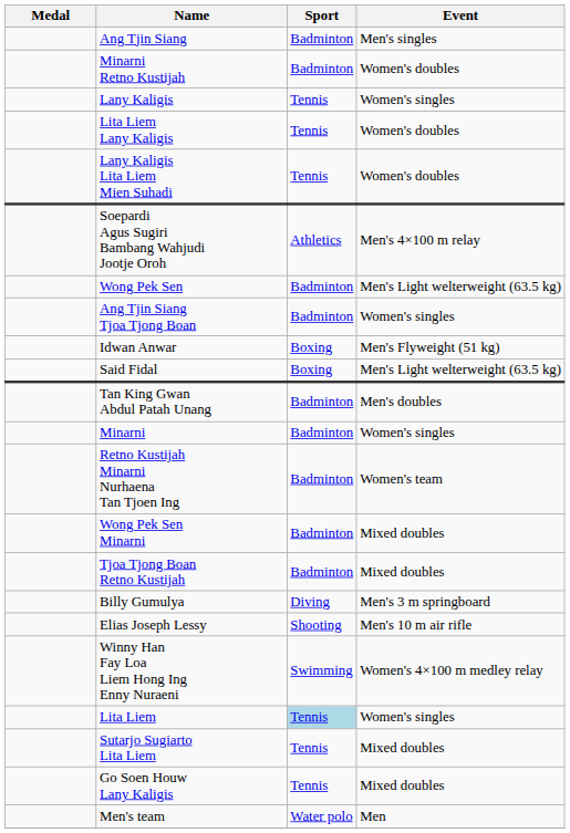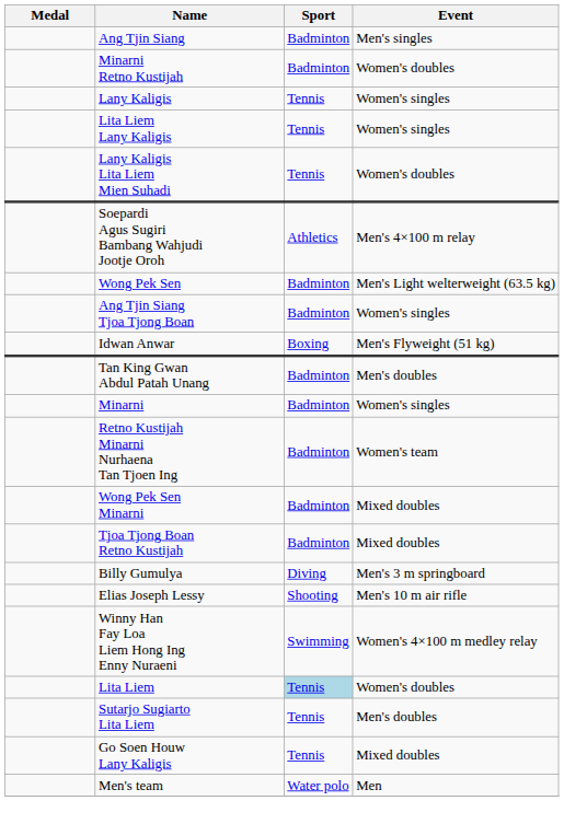 <table class="wikitable sortable" style="text-align:left;">
 <tr>
 <th style="width:6em">Medal</th>
 <th style="width:13em">Name</th>
 <th>Sport</th>
 <th>Event</th>
 </tr>
 <tr>
 <td></td>
 <td><a href='#'>Ang Tjin Siang</a></td>
 <td>  <a href='#'>Badminton</a></td>
 <td>Men's singles</td>
 </tr>
 <tr>
 <td></td>
 <td><a href='#'>Minarni</a><br><a href='#'>Retno Kustijah</a></td>
 <td> <a href='#'>Badminton</a></td>
 <td>Women's doubles</td>
 </tr>
 <tr>
 <td></td>
 <td><a href='#'>Lany Kaligis</a></td>
 <td>  <a href='#'>Tennis</a></td>
 <td>Women's singles</td>
 </tr>
 <tr>
 <td></td>
 <td><a href='#'>Lita Liem</a><br><a href='#'>Lany Kaligis</a></td>
 <td>  <a href='#'>Tennis</a></td>
-<td>Women's doubles</td>
+<td>Women's singles</td>
 </tr>
 <tr>
 <td></td>
 <td><a href='#'>Lany Kaligis</a><br><a href='#'>Lita Liem</a><br><a href='#'>Mien Suhadi</a></td>
 <td> <a href='#'>Tennis</a></td>
 <td>Women's doubles</td>
 </tr>
 <tr style="border-top: 3px solid #333333;">
 <td></td>
 <td>Soepardi<br>Agus Sugiri<br>Bambang Wahjudi<br>Jootje Oroh</td>
 <td> <a href='#'>Athletics</a></td>
 <td>Men's 4×100 m relay</td>
 </tr>
 <tr>
 <td></td>
 <td><a href='#'>Wong Pek Sen</a></td>
 <td> <a href='#'>Badminton</a></td>
 <td>Men's Light welterweight (63.5 kg)</td>
 </tr>
 <tr>
 <td></td>
 <td><a href='#'>Ang Tjin Siang</a><br><a href='#'>Tjoa Tjong Boan</a></td>
 <td>  <a href='#'>Badminton</a></td>
 <td>Women's singles</td>
 </tr>
 <tr>
 <td></td>
 <td>Idwan Anwar</td>
 <td>    <a href='#'>Boxing</a></td>
 <td>Men's Flyweight (51 kg)</td>
-</tr>
-<tr>
-<td></td>
-<td>Said Fidal</td>
-<td>   <a href='#'>Boxing</a></td>
-<td>Men's Light welterweight (63.5 kg)</td>
 </tr>
 <tr style="border-top: 3px solid #333333;">
 <td></td>
 <td>Tan King Gwan<br>Abdul Patah Unang</td>
 <td> <a href='#'>Badminton</a></td>
 <td>Men's doubles</td>
 </tr>
 <tr>
 <td></td>
 <td><a href='#'>Minarni</a></td>
 <td> <a href='#'>Badminton</a></td>
 <td>Women's singles</td>
 </tr>
 <tr>
 <td></td>
 <td><a href='#'>Retno Kustijah</a><br><a href='#'>Minarni</a><br>Nurhaena<br>Tan Tjoen Ing</td>
 <td> <a href='#'>Badminton</a></td>
 <td>Women's team</td>
 </tr>
 <tr>
 <td></td>
 <td><a href='#'>Wong Pek Sen</a><br><a href='#'>Minarni</a></td>
 <td> <a href='#'>Badminton</a></td>
 <td>Mixed doubles</td>
 </tr>
 <tr>
 <td></td>
 <td><a href='#'>Tjoa Tjong Boan</a><br><a href='#'>Retno Kustijah</a></td>
 <td> <a href='#'>Badminton</a></td>
 <td>Mixed doubles</td>
 </tr>
 <tr>
 <td></td>
 <td>Billy Gumulya</td>
 <td> <a href='#'>Diving</a></td>
 <td>Men's 3 m springboard</td>
 </tr>
 <tr>
 <td></td>
 <td>Elias Joseph Lessy</td>
 <td> <a href='#'>Shooting</a></td>
 <td>Men's 10 m air rifle</td>
 </tr>
 <tr>
 <td></td>
 <td>Winny Han<br>Fay Loa<br>Liem Hong Ing<br>Enny Nuraeni</td>
 <td> <a href='#'>Swimming</a></td>
 <td>Women's 4×100 m medley relay</td>
 </tr>
 <tr>
 <td></td>
 <td><a href='#'>Lita Liem</a></td>
 <td style="background: lightblue;"> <a href='#'>Tennis</a></td>
-<td>Women's singles</td>
+<td>Women's doubles</td>
 </tr>
 <tr>
 <td></td>
 <td><a href='#'>Sutarjo Sugiarto</a><br><a href='#'>Lita Liem</a></td>
 <td> <a href='#'>Tennis</a></td>
-<td>Mixed doubles</td>
+<td>Men's doubles</td>
 </tr>
 <tr>
 <td></td>
 <td>Go Soen Houw <br><a href='#'>Lany Kaligis</a></td>
 <td> <a href='#'>Tennis</a></td>
 <td>Mixed doubles</td>
 </tr>
 <tr>
 <td></td>
 <td>Men's team</td>
 <td><a href='#'>Water polo</a></td>
 <td>Men</td>
 </tr>
 <tr>
 </tr>
 </table>
